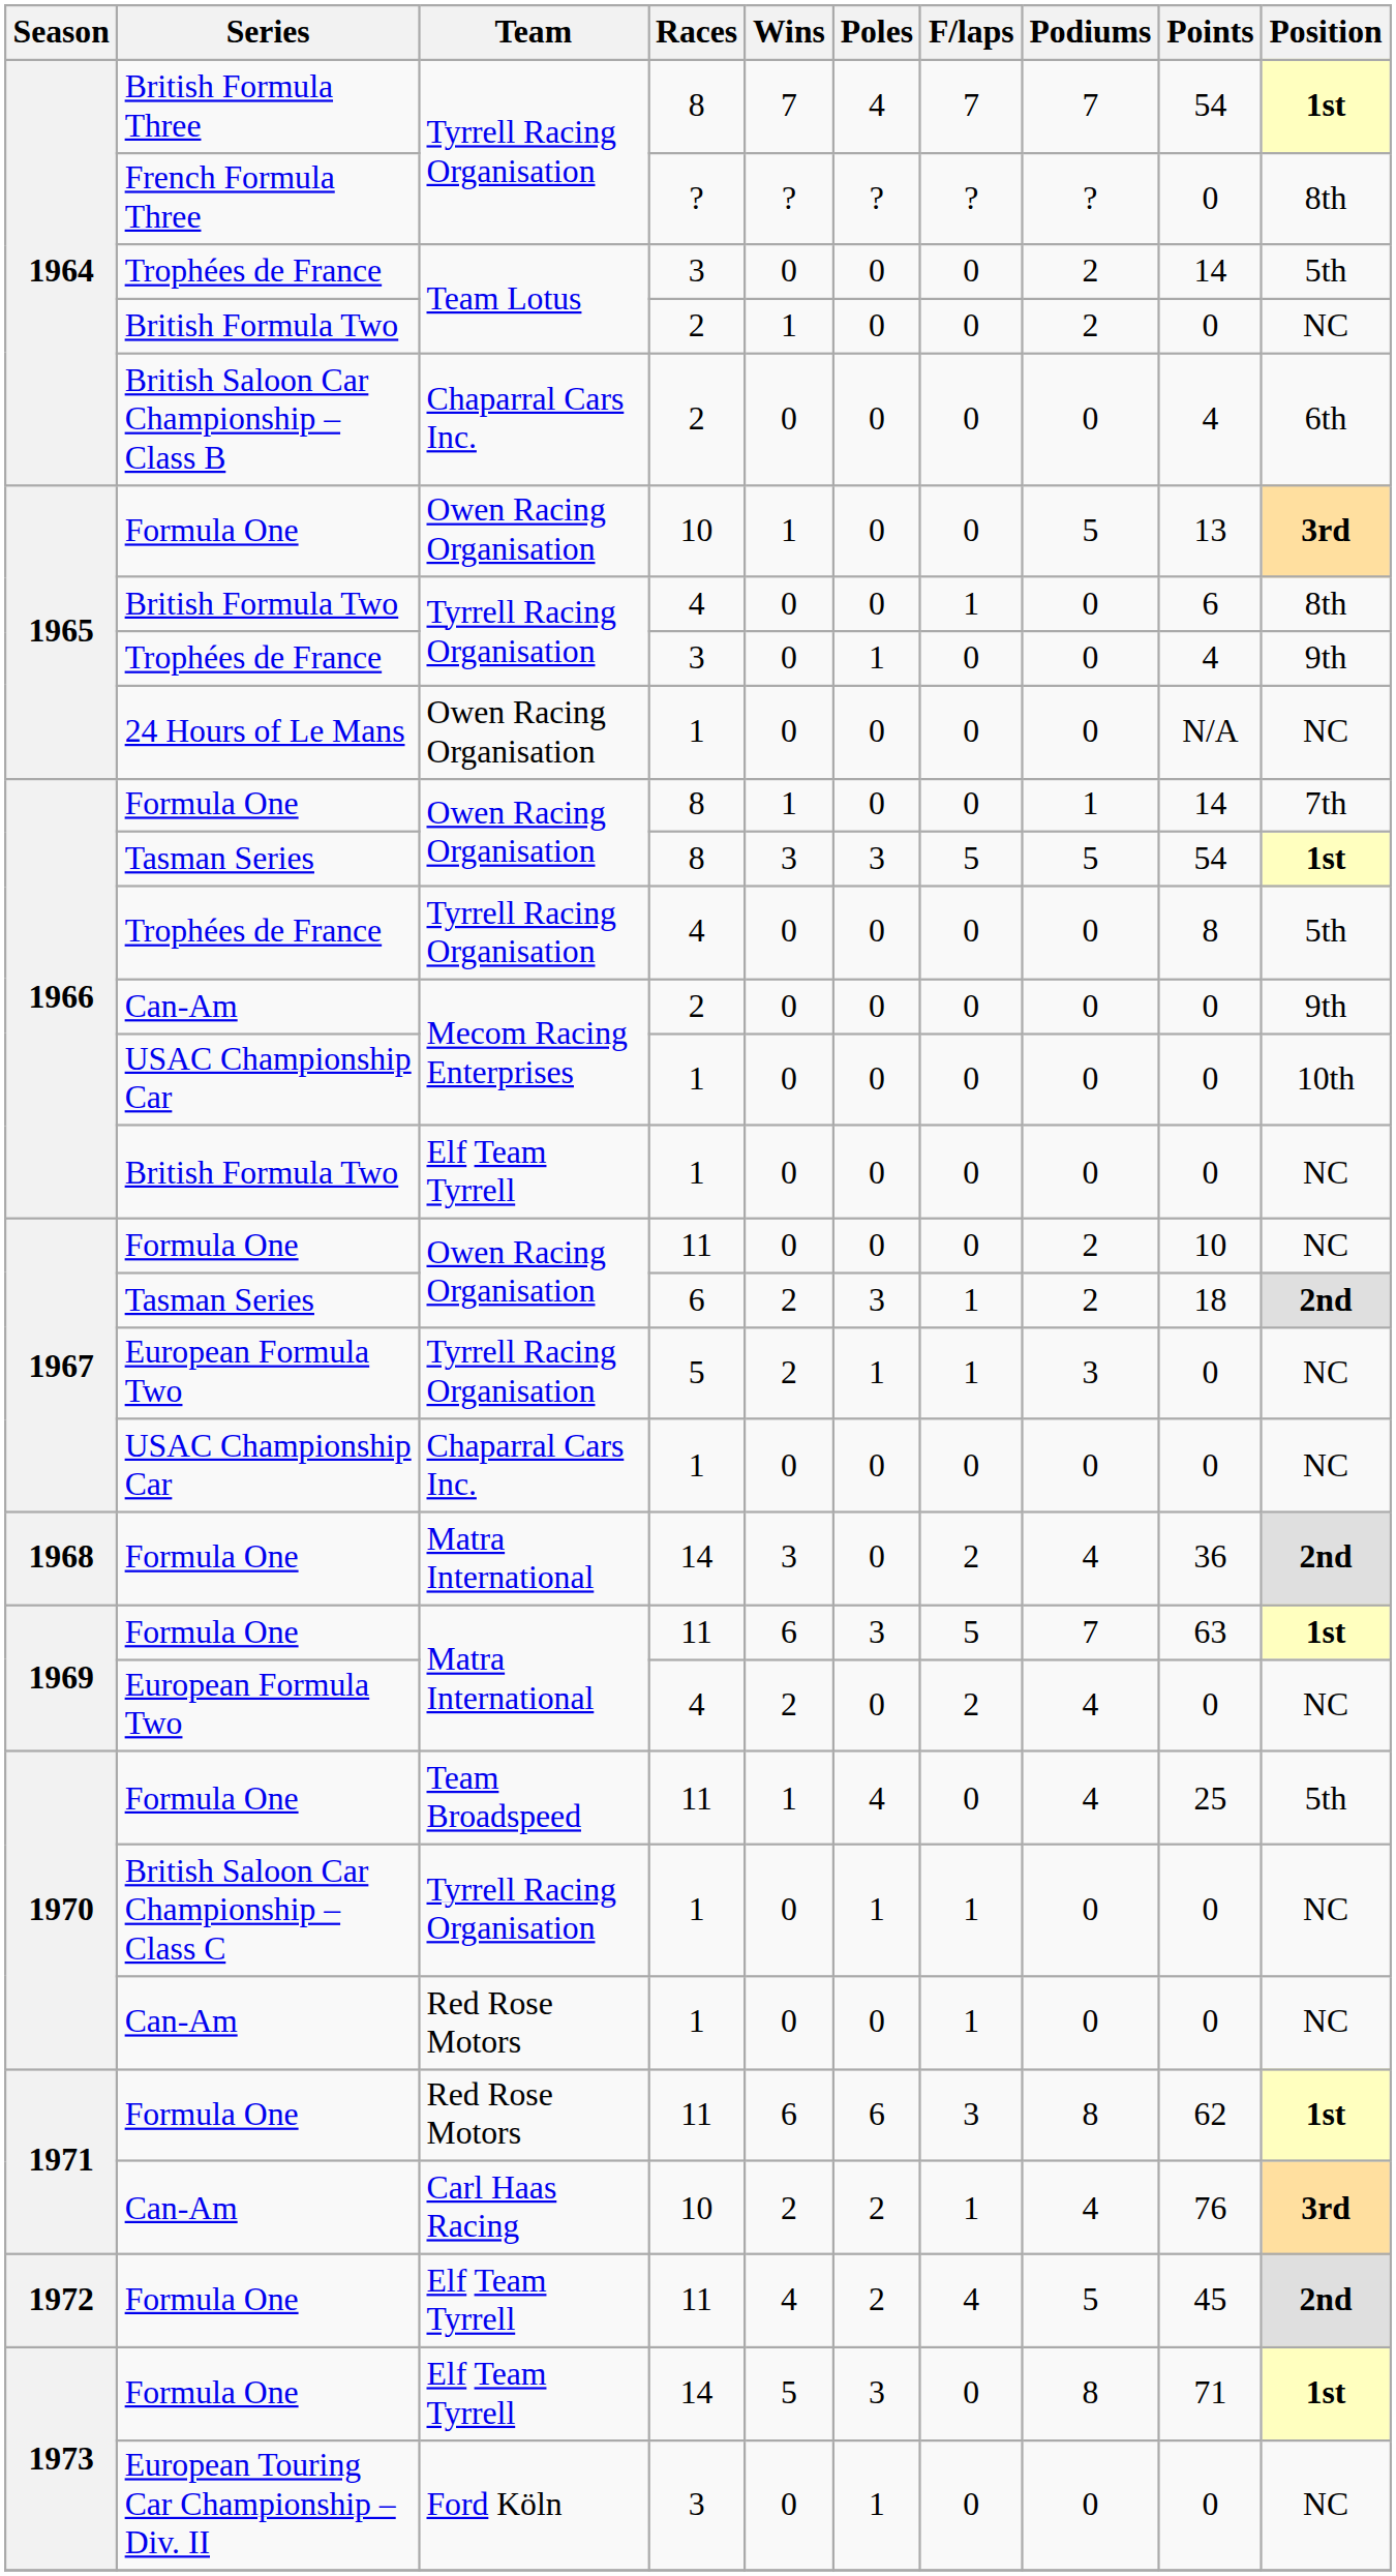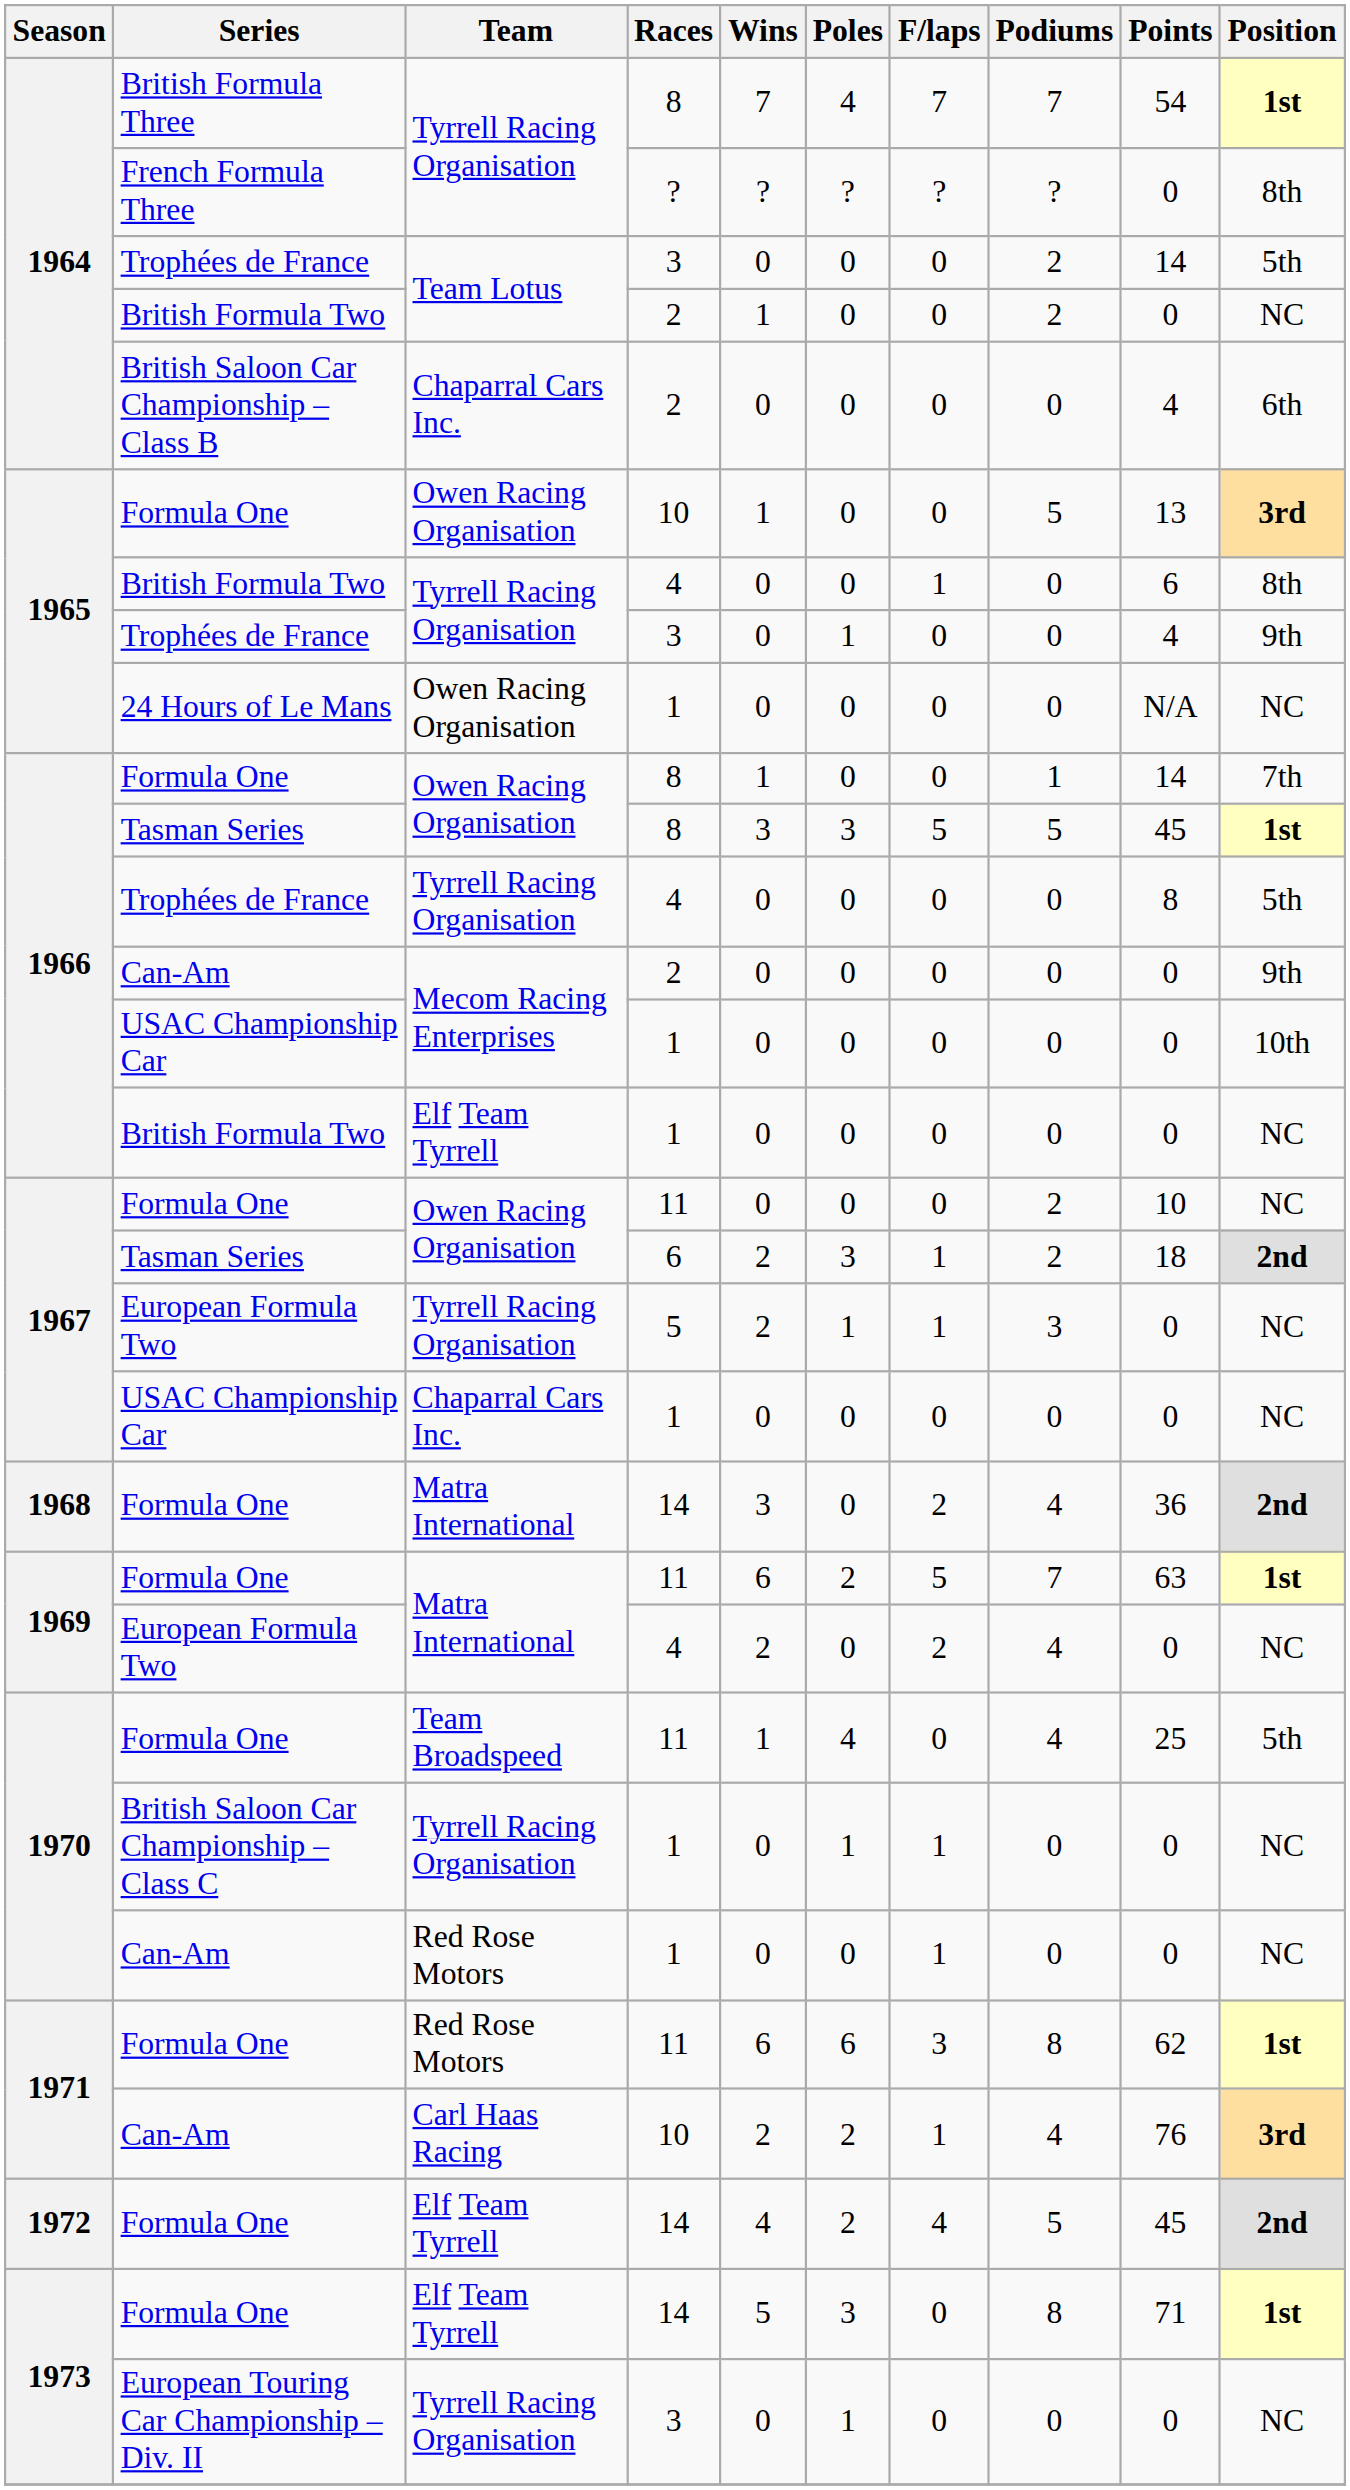 <table class="wikitable" style="font-size: 90%; text-align:center">
 <tr>
 <th>Season</th>
 <th>Series</th>
 <th>Team</th>
 <th>Races</th>
 <th>Wins</th>
 <th>Poles</th>
 <th>F/laps</th>
 <th>Podiums</th>
 <th>Points</th>
 <th>Position</th>
 </tr>
 <tr>
 <th rowspan=5>1964</th>
 <td align=left><a href='#'>British Formula Three</a></td>
 <td rowspan="2" style="text-align:left"><a href='#'>Tyrrell Racing Organisation</a></td>
 <td>8</td>
 <td>7</td>
 <td>4</td>
 <td>7</td>
 <td>7</td>
 <td>54</td>
 <td style="background:#FFFFBF"><strong>1st</strong></td>
 </tr>
 <tr>
 <td align=left><a href='#'>French Formula Three</a></td>
 <td>?</td>
 <td>?</td>
 <td>?</td>
 <td>?</td>
 <td>?</td>
 <td>0</td>
 <td>8th</td>
 </tr>
 <tr>
 <td align=left><a href='#'>Trophées de France</a></td>
 <td rowspan="2" style="text-align:left"><a href='#'>Team Lotus</a></td>
 <td>3</td>
 <td>0</td>
 <td>0</td>
 <td>0</td>
 <td>2</td>
 <td>14</td>
 <td>5th</td>
 </tr>
 <tr>
 <td align=left><a href='#'>British Formula Two</a></td>
 <td>2</td>
 <td>1</td>
 <td>0</td>
 <td>0</td>
 <td>2</td>
 <td>0</td>
 <td>NC</td>
 </tr>
 <tr>
 <td align=left><a href='#'>British Saloon Car Championship – Class B</a></td>
 <td align=left><a href='#'>Chaparral Cars Inc.</a></td>
 <td>2</td>
 <td>0</td>
 <td>0</td>
 <td>0</td>
 <td>0</td>
 <td>4</td>
 <td>6th</td>
 </tr>
 <tr>
 <th rowspan=4>1965</th>
 <td align=left><a href='#'>Formula One</a></td>
 <td align=left><a href='#'>Owen Racing Organisation</a></td>
 <td>10</td>
 <td>1</td>
 <td>0</td>
 <td>0</td>
 <td>5</td>
 <td>13</td>
 <td style="background:#FFDF9F"><strong>3rd</strong></td>
 </tr>
 <tr>
 <td align=left><a href='#'>British Formula Two</a></td>
 <td rowspan="2" style="text-align:left"><a href='#'>Tyrrell Racing Organisation</a></td>
 <td>4</td>
 <td>0</td>
 <td>0</td>
 <td>1</td>
 <td>0</td>
 <td>6</td>
 <td>8th</td>
 </tr>
 <tr>
 <td align=left><a href='#'>Trophées de France</a></td>
 <td>3</td>
 <td>0</td>
 <td>1</td>
 <td>0</td>
 <td>0</td>
 <td>4</td>
 <td>9th</td>
 </tr>
 <tr>
 <td align=left><a href='#'>24 Hours of Le Mans</a></td>
 <td align=left>Owen Racing Organisation</td>
 <td>1</td>
 <td>0</td>
 <td>0</td>
 <td>0</td>
 <td>0</td>
 <td>N/A</td>
 <td>NC</td>
 </tr>
 <tr>
 <th rowspan=6>1966</th>
 <td align=left><a href='#'>Formula One</a></td>
 <td rowspan="2" style="text-align:left"><a href='#'>Owen Racing Organisation</a></td>
 <td>8</td>
 <td>1</td>
 <td>0</td>
 <td>0</td>
 <td>1</td>
 <td>14</td>
 <td>7th</td>
 </tr>
 <tr>
 <td align=left><a href='#'>Tasman Series</a></td>
 <td>8</td>
 <td>3</td>
 <td>3</td>
 <td>5</td>
 <td>5</td>
-<td>54</td>
+<td>45</td>
 <td style="background:#FFFFBF"><strong>1st</strong></td>
 </tr>
 <tr>
 <td align=left><a href='#'>Trophées de France</a></td>
 <td align=left><a href='#'>Tyrrell Racing Organisation</a></td>
 <td>4</td>
 <td>0</td>
 <td>0</td>
 <td>0</td>
 <td>0</td>
 <td>8</td>
 <td>5th</td>
 </tr>
 <tr>
 <td align=left><a href='#'>Can-Am</a></td>
 <td rowspan="2" style="text-align:left"><a href='#'>Mecom Racing Enterprises</a></td>
 <td>2</td>
 <td>0</td>
 <td>0</td>
 <td>0</td>
 <td>0</td>
 <td>0</td>
 <td>9th</td>
 </tr>
 <tr>
 <td align=left><a href='#'>USAC Championship Car</a></td>
 <td>1</td>
 <td>0</td>
 <td>0</td>
 <td>0</td>
 <td>0</td>
 <td>0</td>
 <td>10th</td>
 </tr>
 <tr>
 <td align=left><a href='#'>British Formula Two</a></td>
 <td align=left><a href='#'>Elf</a> <a href='#'>Team Tyrrell</a></td>
 <td>1</td>
 <td>0</td>
 <td>0</td>
 <td>0</td>
 <td>0</td>
 <td>0</td>
 <td>NC</td>
 </tr>
 <tr>
 <th rowspan=4>1967</th>
 <td align=left><a href='#'>Formula One</a></td>
 <td rowspan="2" style="text-align:left"><a href='#'>Owen Racing Organisation</a></td>
 <td>11</td>
 <td>0</td>
 <td>0</td>
 <td>0</td>
 <td>2</td>
 <td>10</td>
 <td>NC</td>
 </tr>
 <tr>
 <td align=left><a href='#'>Tasman Series</a></td>
 <td>6</td>
 <td>2</td>
 <td>3</td>
 <td>1</td>
 <td>2</td>
 <td>18</td>
 <td style="background:#DFDFDF"><strong>2nd</strong></td>
 </tr>
 <tr>
 <td align=left><a href='#'>European Formula Two</a></td>
 <td align=left><a href='#'>Tyrrell Racing Organisation</a></td>
 <td>5</td>
 <td>2</td>
 <td>1</td>
 <td>1</td>
 <td>3</td>
 <td>0</td>
 <td>NC</td>
 </tr>
 <tr>
 <td align=left><a href='#'>USAC Championship Car</a></td>
 <td align=left><a href='#'>Chaparral Cars Inc.</a></td>
 <td>1</td>
 <td>0</td>
 <td>0</td>
 <td>0</td>
 <td>0</td>
 <td>0</td>
 <td>NC</td>
 </tr>
 <tr>
 <th>1968</th>
 <td align=left><a href='#'>Formula One</a></td>
 <td align=left><a href='#'>Matra International</a></td>
 <td>14</td>
 <td>3</td>
 <td>0</td>
 <td>2</td>
 <td>4</td>
 <td>36</td>
 <td style="background:#DFDFDF"><strong>2nd</strong></td>
 </tr>
 <tr>
 <th rowspan=2>1969</th>
 <td align=left><a href='#'>Formula One</a></td>
 <td rowspan="2" style="text-align:left"><a href='#'>Matra International</a></td>
 <td>11</td>
 <td>6</td>
-<td>3</td>
+<td>2</td>
 <td>5</td>
 <td>7</td>
 <td>63</td>
 <td style="background:#FFFFBF"><strong>1st</strong></td>
 </tr>
 <tr>
 <td align=left><a href='#'>European Formula Two</a></td>
 <td>4</td>
 <td>2</td>
 <td>0</td>
 <td>2</td>
 <td>4</td>
 <td>0</td>
 <td>NC</td>
 </tr>
 <tr>
 <th rowspan=3>1970</th>
 <td align=left><a href='#'>Formula One</a></td>
 <td align=left><a href='#'>Team Broadspeed</a></td>
 <td>11</td>
 <td>1</td>
 <td>4</td>
 <td>0</td>
 <td>4</td>
 <td>25</td>
 <td>5th</td>
 </tr>
 <tr>
 <td align=left><a href='#'>British Saloon Car Championship – Class C</a></td>
 <td align=left><a href='#'>Tyrrell Racing Organisation</a></td>
 <td>1</td>
 <td>0</td>
 <td>1</td>
 <td>1</td>
 <td>0</td>
 <td>0</td>
 <td>NC</td>
 </tr>
 <tr>
 <td align=left><a href='#'>Can-Am</a></td>
 <td align=left>Red Rose Motors</td>
 <td>1</td>
 <td>0</td>
 <td>0</td>
 <td>1</td>
 <td>0</td>
 <td>0</td>
 <td>NC</td>
 </tr>
 <tr>
 <th rowspan=2>1971</th>
 <td align=left><a href='#'>Formula One</a></td>
 <td align=left>Red Rose Motors</td>
 <td>11</td>
 <td>6</td>
 <td>6</td>
 <td>3</td>
 <td>8</td>
 <td>62</td>
 <td style="background:#FFFFBF"><strong>1st</strong></td>
 </tr>
 <tr>
 <td align=left><a href='#'>Can-Am</a></td>
 <td align=left><a href='#'>Carl Haas Racing</a></td>
 <td>10</td>
 <td>2</td>
 <td>2</td>
 <td>1</td>
 <td>4</td>
 <td>76</td>
 <td style="background:#FFDF9F"><strong>3rd</strong></td>
 </tr>
 <tr>
 <th>1972</th>
 <td align=left><a href='#'>Formula One</a></td>
 <td align=left><a href='#'>Elf</a> <a href='#'>Team Tyrrell</a></td>
-<td>11</td>
+<td>14</td>
 <td>4</td>
 <td>2</td>
 <td>4</td>
 <td>5</td>
 <td>45</td>
 <td style="background:#DFDFDF"><strong>2nd</strong></td>
 </tr>
 <tr>
 <th rowspan=2>1973</th>
 <td align=left><a href='#'>Formula One</a></td>
 <td align=left><a href='#'>Elf</a> <a href='#'>Team Tyrrell</a></td>
 <td>14</td>
 <td>5</td>
 <td>3</td>
 <td>0</td>
 <td>8</td>
 <td>71</td>
 <td style="background:#FFFFBF"><strong>1st</strong></td>
 </tr>
 <tr>
 <td align=left><a href='#'>European Touring Car Championship – Div. II</a></td>
-<td align=left><a href='#'>Ford</a> Köln</td>
+<td align=left><a href='#'>Tyrrell Racing Organisation</a></td>
 <td>3</td>
 <td>0</td>
 <td>1</td>
 <td>0</td>
 <td>0</td>
 <td>0</td>
 <td>NC</td>
 </tr>
 <tr>
 </tr>
 </table>
